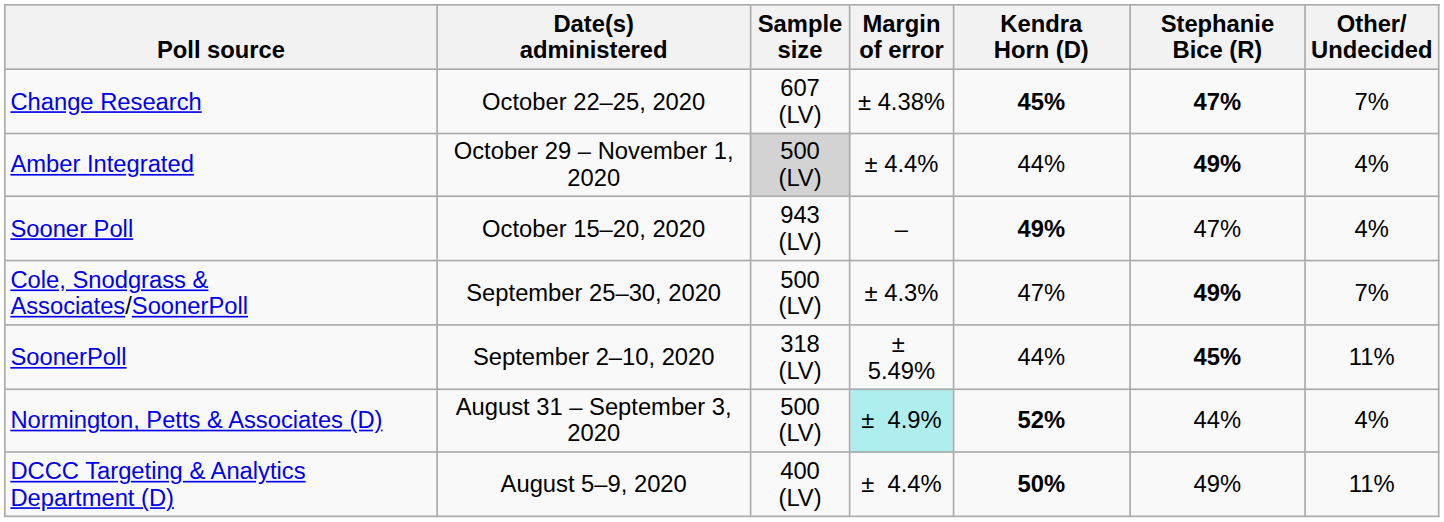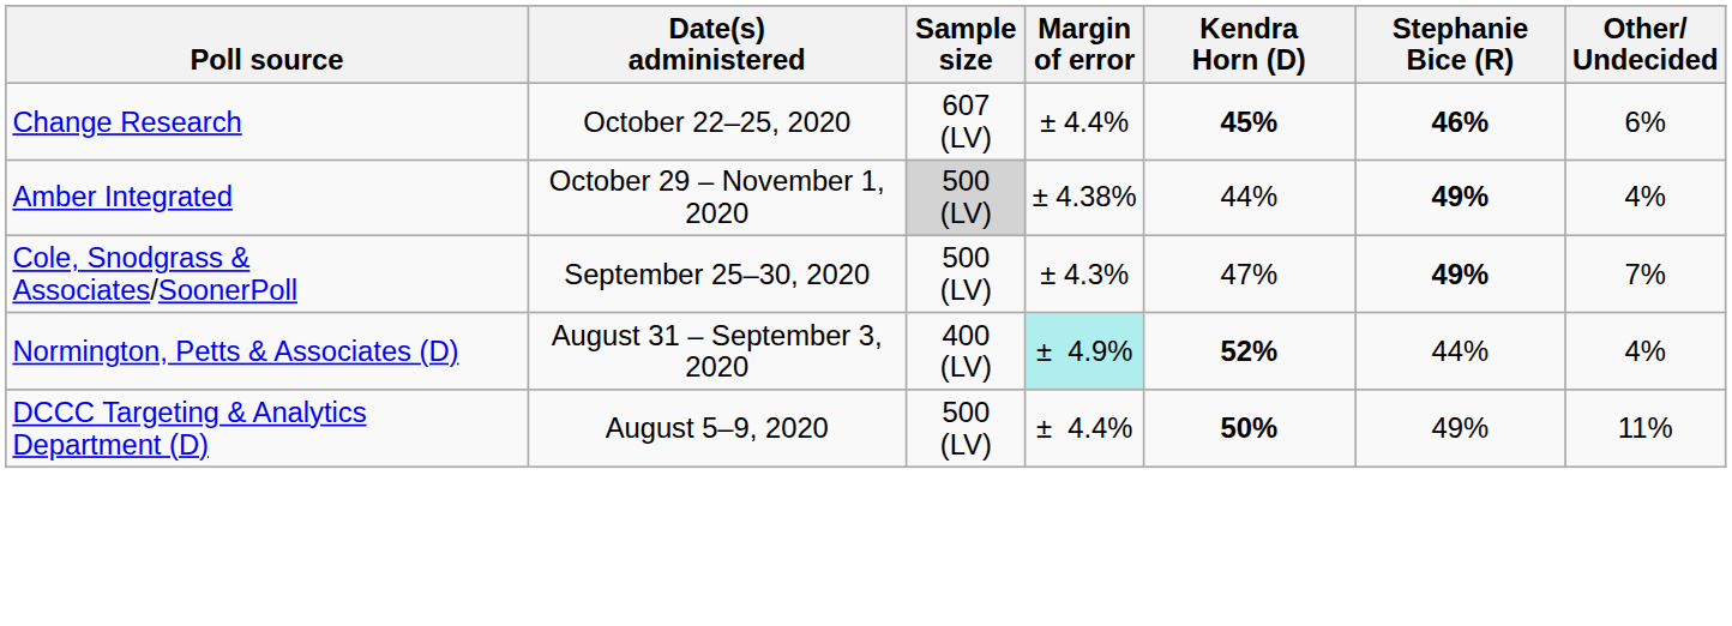 <table class="wikitable" style="font-size:90%;text-align:center;">
 <tr valign=bottom>
 <th>Poll source</th>
 <th>Date(s)<br>administered</th>
 <th>Sample<br>size</th>
 <th>Margin<br>of error</th>
 <th style="width:100px;">Kendra<br>Horn (D)</th>
 <th style="width:100px;">Stephanie<br>Bice (R)</th>
 <th>Other/<br>Undecided</th>
 </tr>
 <tr>
 <td style="text-align:left;"><a href='#'>Change Research</a></td>
 <td>October 22–25, 2020</td>
 <td>607 (LV)</td>
-<td>± 4.38%</td>
+<td>± 4.4%</td>
 <td><strong>45%</strong></td>
-<td><strong>47%</strong></td>
-<td>7%</td>
+<td><strong>46%</strong></td>
+<td>6%</td>
 </tr>
 <tr>
 <td style="text-align:left;"><a href='#'>Amber Integrated</a></td>
 <td>October 29 – November 1, 2020</td>
 <td style="background: lightgrey;">500 (LV)</td>
-<td>± 4.4%</td>
+<td>± 4.38%</td>
 <td>44%</td>
 <td><strong>49%</strong></td>
-<td>4%</td>
-</tr>
-<tr>
-<td style="text-align:left;"><a href='#'>Sooner Poll</a></td>
-<td>October 15–20, 2020</td>
-<td>943 (LV)</td>
-<td>–</td>
-<td><strong>49%</strong></td>
-<td>47%</td>
 <td>4%</td>
 </tr>
 <tr>
 <td style="text-align:left;"><a href='#'>Cole, Snodgrass & Associates</a>/<a href='#'>SoonerPoll</a></td>
 <td>September 25–30, 2020</td>
 <td>500 (LV)</td>
 <td>± 4.3%</td>
 <td>47%</td>
 <td><strong>49%</strong></td>
 <td>7%</td>
 </tr>
 <tr>
-<td style="text-align:left;"><a href='#'>SoonerPoll</a></td>
-<td>September 2–10, 2020</td>
-<td>318 (LV)</td>
-<td>±  5.49%</td>
-<td>44%</td>
-<td><strong>45%</strong></td>
-<td>11%</td>
-</tr>
-<tr>
 <td style="text-align:left;"><a href='#'>Normington, Petts & Associates (D)</a></td>
 <td>August 31 – September 3, 2020</td>
-<td>500 (LV)</td>
+<td>400 (LV)</td>
 <td style="background: paleturquoise;">±  4.9%</td>
 <td><strong>52%</strong></td>
 <td>44%</td>
 <td>4%</td>
 </tr>
 <tr>
 <td style="text-align:left;"><a href='#'>DCCC Targeting & Analytics Department (D)</a></td>
 <td>August 5–9, 2020</td>
-<td>400 (LV)</td>
+<td>500 (LV)</td>
 <td>±  4.4%</td>
 <td><strong>50%</strong></td>
 <td>49%</td>
 <td>11%</td>
 </tr>
 </table>
